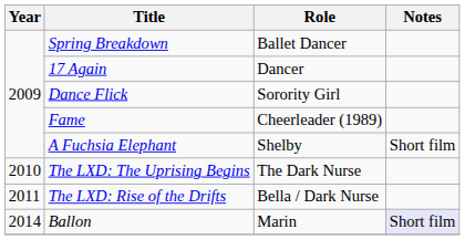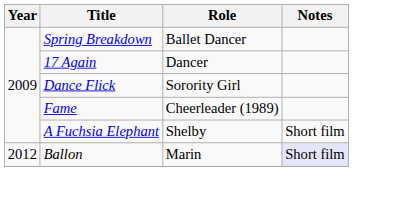 <table class="wikitable">
 <tr>
 <th>Year</th>
 <th>Title</th>
 <th>Role</th>
 <th>Notes</th>
 </tr>
 <tr>
 <td rowspan="5">2009</td>
 <td><em><a href='#'>Spring Breakdown</a></em></td>
 <td>Ballet Dancer</td>
 <td></td>
 </tr>
 <tr>
 <td><em><a href='#'>17 Again</a></em></td>
 <td>Dancer</td>
 <td></td>
 </tr>
 <tr>
 <td><em><a href='#'>Dance Flick</a></em></td>
 <td>Sorority Girl</td>
 <td></td>
 </tr>
 <tr>
 <td><em><a href='#'>Fame</a></em></td>
 <td>Cheerleader (1989)</td>
 <td></td>
 </tr>
 <tr>
 <td><em><a href='#'>A Fuchsia Elephant</a></em></td>
 <td>Shelby</td>
 <td>Short film</td>
 </tr>
 <tr>
-<td>2010</td>
-<td><em><a href='#'>The LXD: The Uprising Begins</a></em></td>
-<td>The Dark Nurse</td>
-<td></td>
-</tr>
-<tr>
-<td>2011</td>
-<td><em><a href='#'>The LXD: Rise of the Drifts</a></em></td>
-<td>Bella / Dark Nurse</td>
-<td></td>
-</tr>
-<tr>
-<td>2014</td>
+<td>2012</td>
 <td><em>Ballon</em></td>
 <td>Marin</td>
 <td style="background: lavender;">Short film</td>
 </tr>
 <tr>
 </tr>
 </table>
